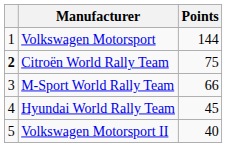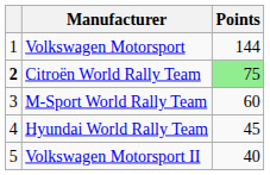 <table class="wikitable" style="font-size: 95%;">
 <tr>
 <th></th>
 <th>Manufacturer</th>
 <th>Points</th>
 </tr>
 <tr>
 <td>1</td>
 <td> <a href='#'>Volkswagen Motorsport</a></td>
 <td align="right">144</td>
 </tr>
 <tr>
 <td><strong>2</strong></td>
 <td> <a href='#'>Citroën World Rally Team</a></td>
-<td align="right">75</td>
+<td align="right" style="background: lightgreen;">75</td>
 </tr>
 <tr>
 <td>3</td>
 <td> <a href='#'>M-Sport World Rally Team</a></td>
-<td align="right">66</td>
+<td align="right">60</td>
 </tr>
 <tr>
 <td>4</td>
 <td> <a href='#'>Hyundai World Rally Team</a></td>
 <td align="right">45</td>
 </tr>
 <tr>
 <td>5</td>
 <td> <a href='#'>Volkswagen Motorsport II</a></td>
 <td align="right">40</td>
 </tr>
 </table>
